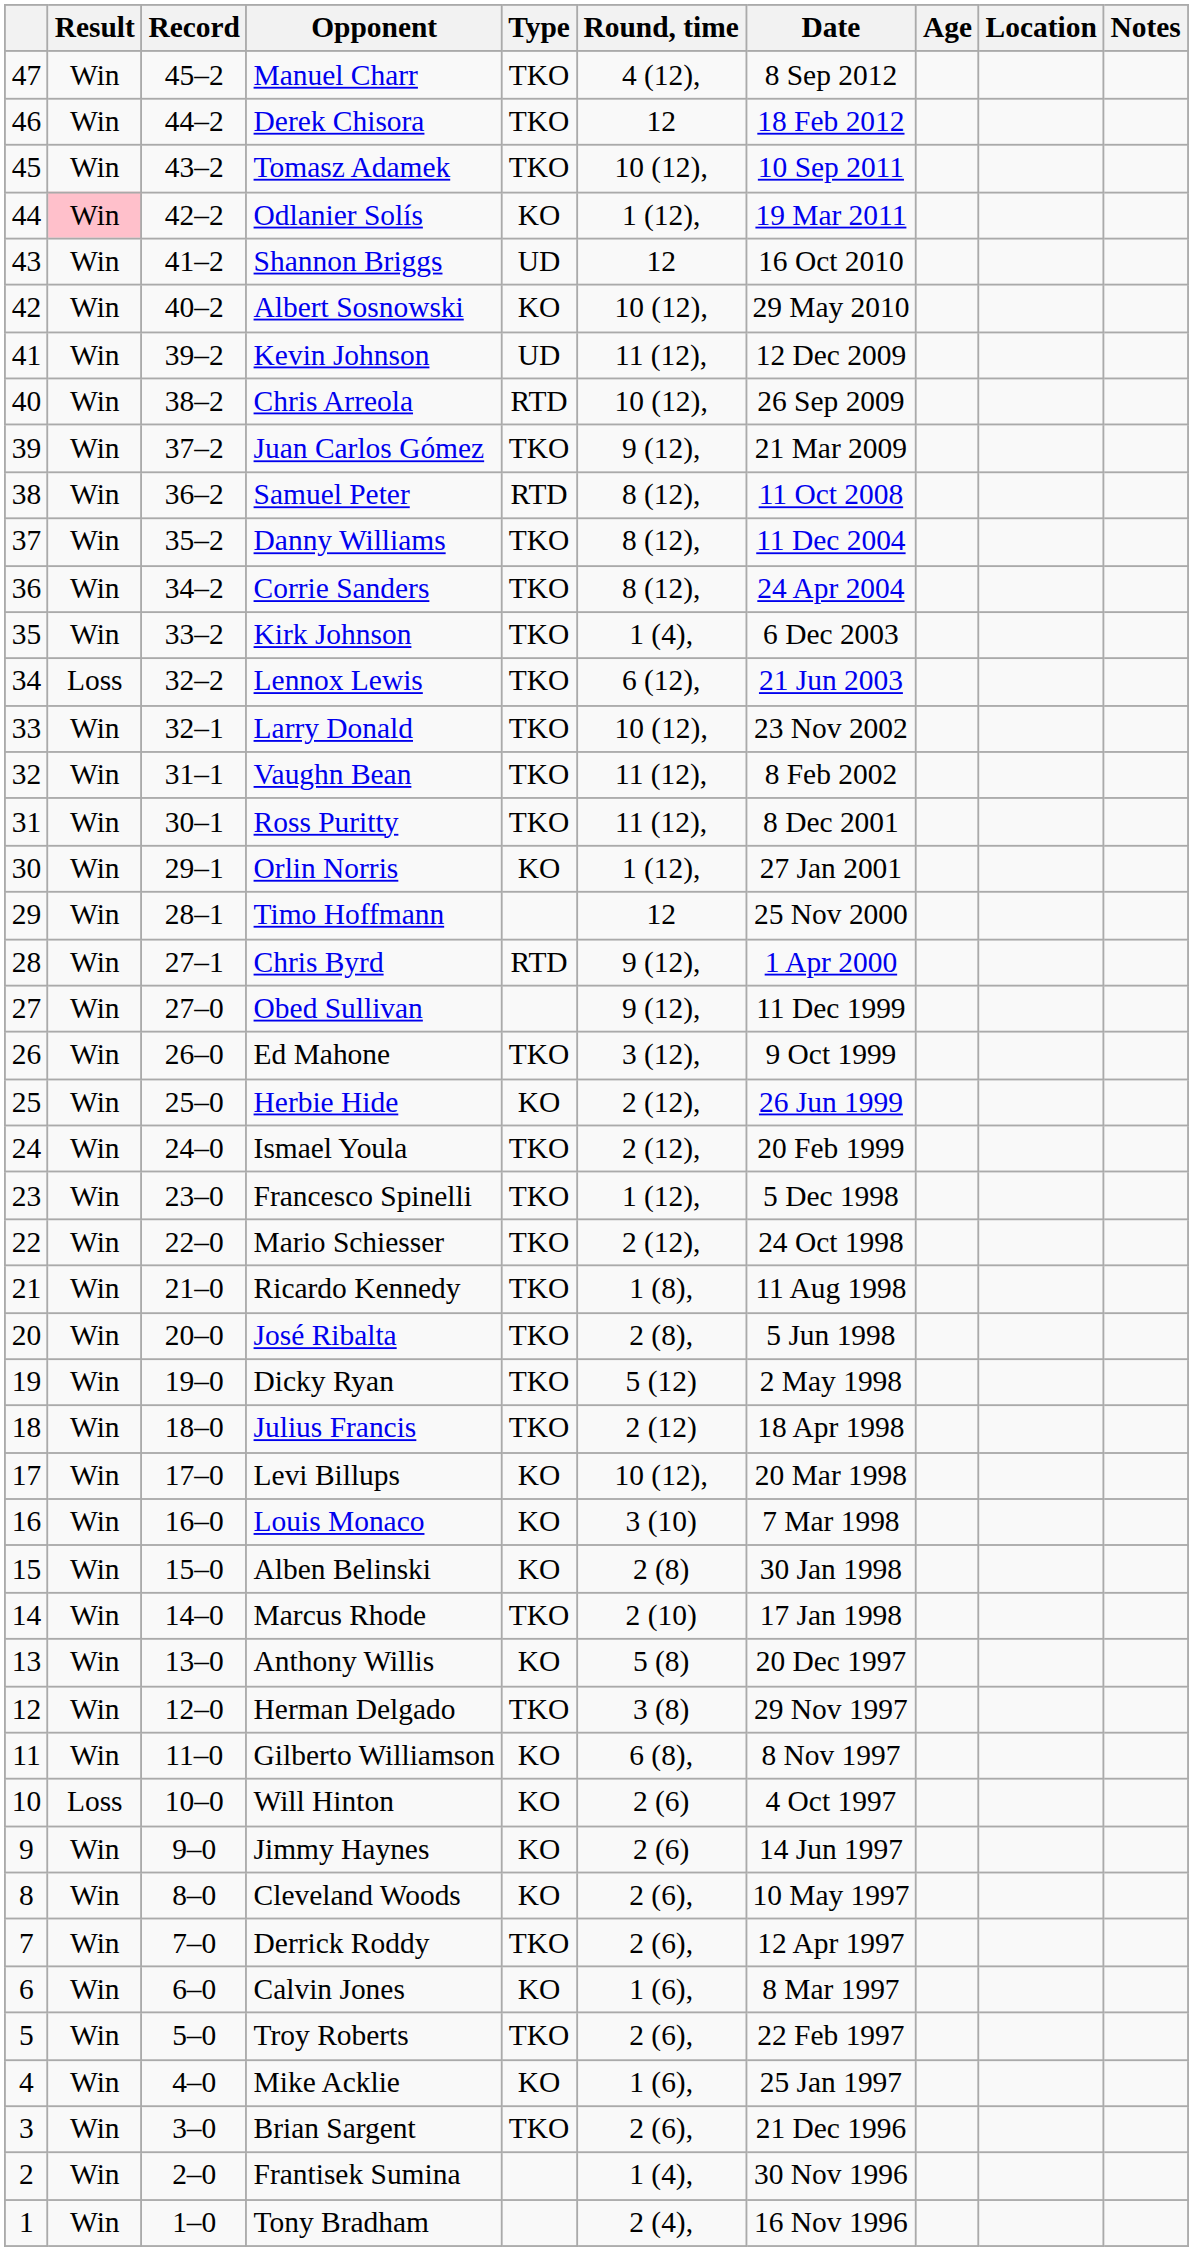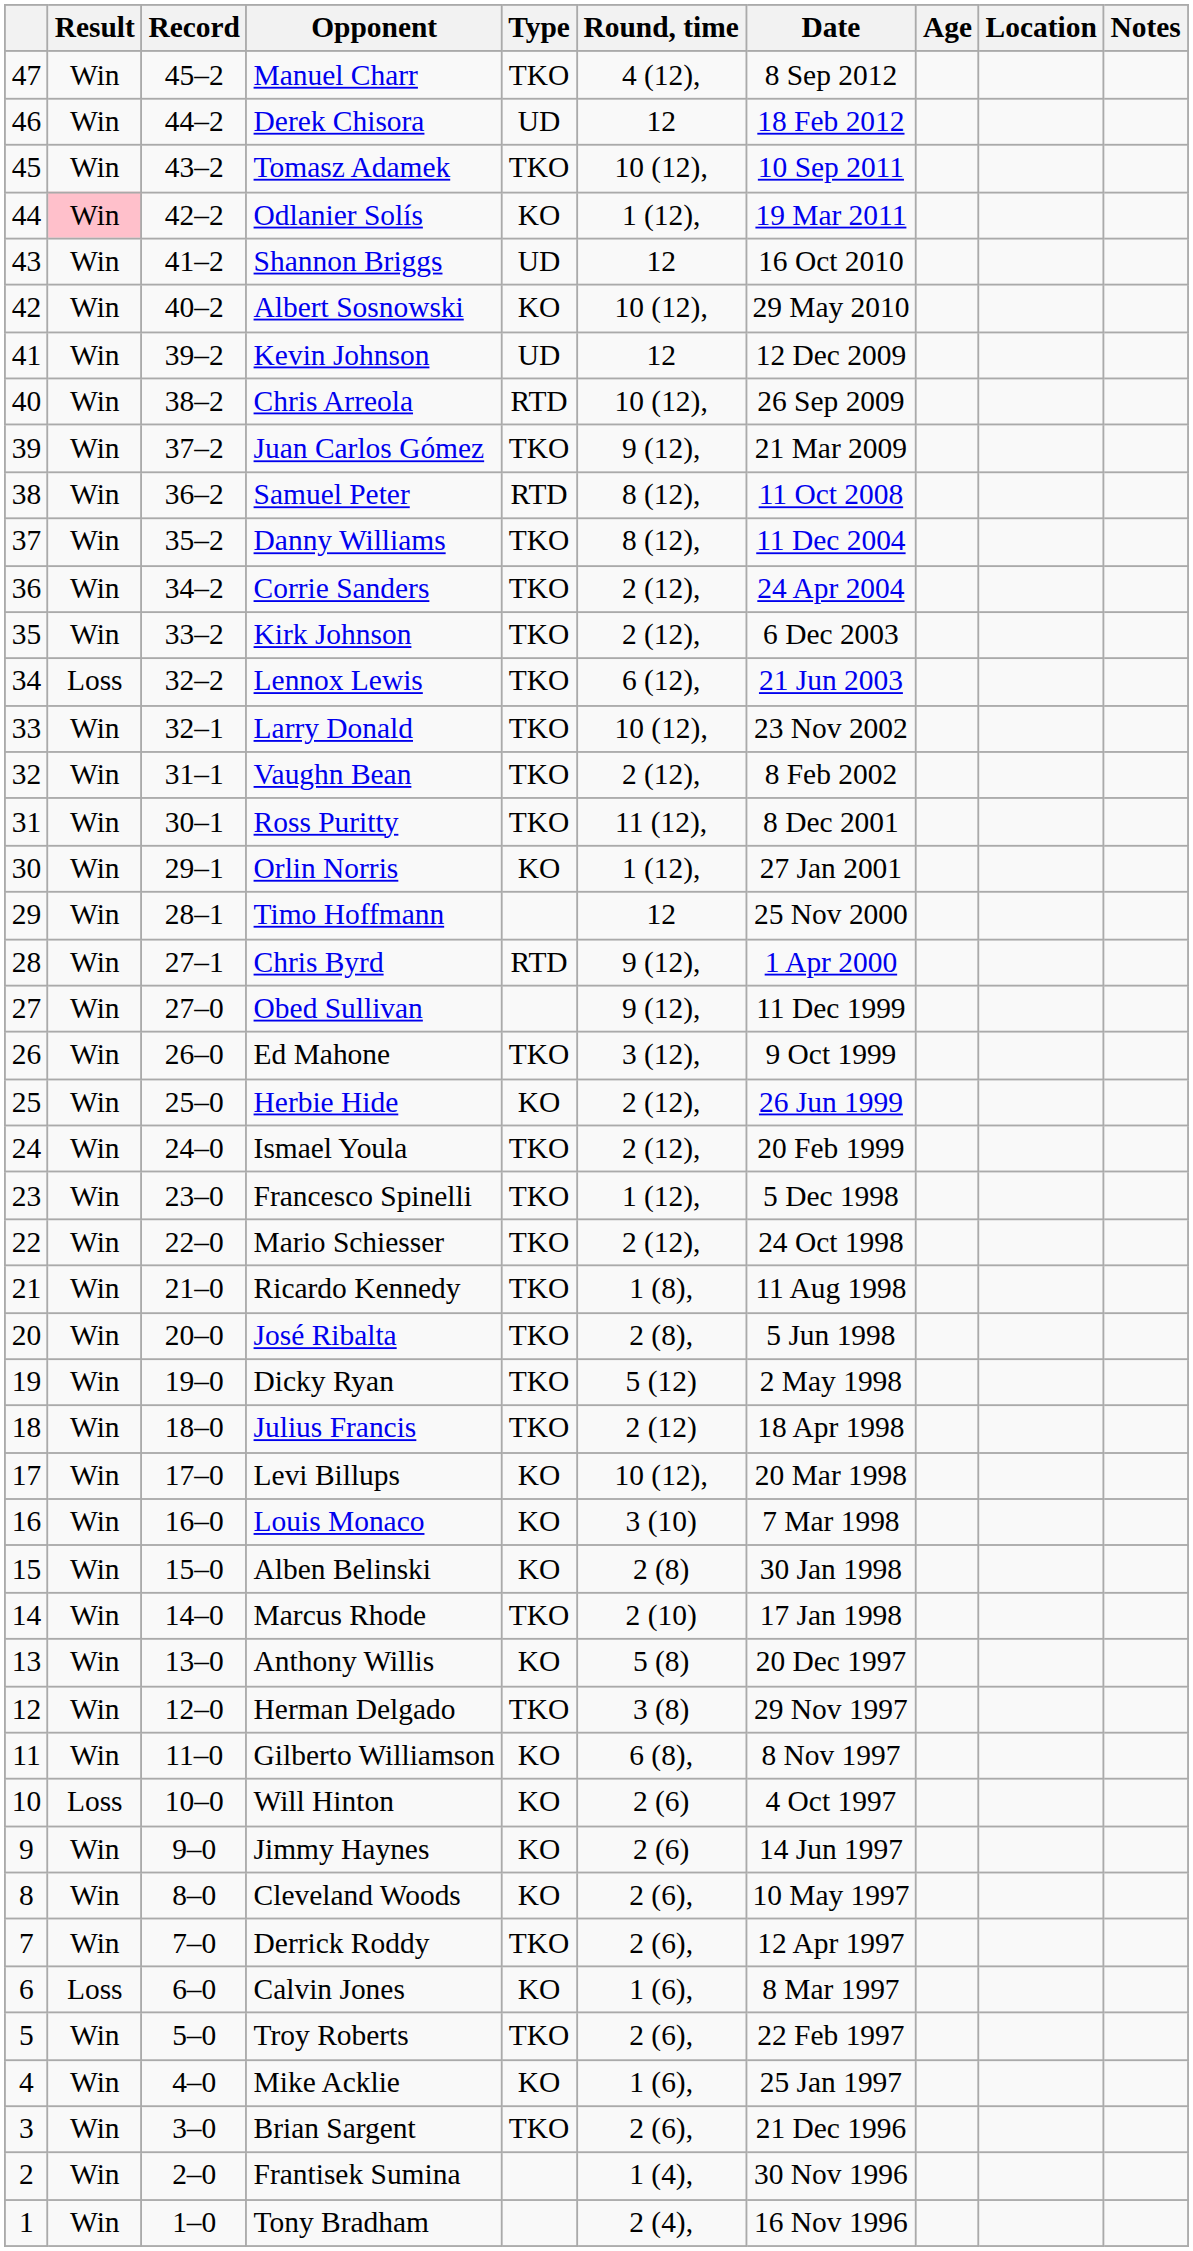 <table class="wikitable" style="text-align:center">
 <tr>
 <th></th>
 <th>Result</th>
 <th>Record</th>
 <th>Opponent</th>
 <th>Type</th>
 <th>Round, time</th>
 <th>Date</th>
 <th>Age</th>
 <th>Location</th>
 <th>Notes</th>
 </tr>
 <tr>
 <td>47</td>
 <td>Win</td>
 <td>45–2</td>
 <td style="text-align:left;"><a href='#'>Manuel Charr</a></td>
 <td>TKO</td>
 <td>4 (12), </td>
 <td>8 Sep 2012</td>
 <td style="text-align:left;"></td>
 <td style="text-align:left;"></td>
 <td style="text-align:left;"></td>
 </tr>
 <tr>
 <td>46</td>
 <td>Win</td>
 <td>44–2</td>
 <td style="text-align:left;"><a href='#'>Derek Chisora</a></td>
-<td>TKO</td>
+<td>UD</td>
 <td>12</td>
 <td><a href='#'>18 Feb 2012</a></td>
 <td style="text-align:left;"></td>
 <td style="text-align:left;"></td>
 <td style="text-align:left;"></td>
 </tr>
 <tr>
 <td>45</td>
 <td>Win</td>
 <td>43–2</td>
 <td style="text-align:left;"><a href='#'>Tomasz Adamek</a></td>
 <td>TKO</td>
 <td>10 (12), </td>
 <td><a href='#'>10 Sep 2011</a></td>
 <td style="text-align:left;"></td>
 <td style="text-align:left;"></td>
 <td style="text-align:left;"></td>
 </tr>
 <tr>
 <td>44</td>
 <td style="background: pink;">Win</td>
 <td>42–2</td>
 <td style="text-align:left;"><a href='#'>Odlanier Solís</a></td>
 <td>KO</td>
 <td>1 (12), </td>
 <td><a href='#'>19 Mar 2011</a></td>
 <td style="text-align:left;"></td>
 <td style="text-align:left;"></td>
 <td style="text-align:left;"></td>
 </tr>
 <tr>
 <td>43</td>
 <td>Win</td>
 <td>41–2</td>
 <td style="text-align:left;"><a href='#'>Shannon Briggs</a></td>
 <td>UD</td>
 <td>12</td>
 <td>16 Oct 2010</td>
 <td style="text-align:left;"></td>
 <td style="text-align:left;"></td>
 <td style="text-align:left;"></td>
 </tr>
 <tr>
 <td>42</td>
 <td>Win</td>
 <td>40–2</td>
 <td style="text-align:left;"><a href='#'>Albert Sosnowski</a></td>
 <td>KO</td>
 <td>10 (12), </td>
 <td>29 May 2010</td>
 <td style="text-align:left;"></td>
 <td style="text-align:left;"></td>
 <td style="text-align:left;"></td>
 </tr>
 <tr>
 <td>41</td>
 <td>Win</td>
 <td>39–2</td>
 <td style="text-align:left;"><a href='#'>Kevin Johnson</a></td>
 <td>UD</td>
-<td>11 (12), </td>
+<td>12</td>
 <td>12 Dec 2009</td>
 <td style="text-align:left;"></td>
 <td style="text-align:left;"></td>
 <td style="text-align:left;"></td>
 </tr>
 <tr>
 <td>40</td>
 <td>Win</td>
 <td>38–2</td>
 <td style="text-align:left;"><a href='#'>Chris Arreola</a></td>
 <td>RTD</td>
 <td>10 (12), </td>
 <td>26 Sep 2009</td>
 <td style="text-align:left;"></td>
 <td style="text-align:left;"></td>
 <td style="text-align:left;"></td>
 </tr>
 <tr>
 <td>39</td>
 <td>Win</td>
 <td>37–2</td>
 <td style="text-align:left;"><a href='#'>Juan Carlos Gómez</a></td>
 <td>TKO</td>
 <td>9 (12), </td>
 <td>21 Mar 2009</td>
 <td style="text-align:left;"></td>
 <td style="text-align:left;"></td>
 <td style="text-align:left;"></td>
 </tr>
 <tr>
 <td>38</td>
 <td>Win</td>
 <td>36–2</td>
 <td style="text-align:left;"><a href='#'>Samuel Peter</a></td>
 <td>RTD</td>
 <td>8 (12), </td>
 <td><a href='#'>11 Oct 2008</a></td>
 <td style="text-align:left;"></td>
 <td style="text-align:left;"></td>
 <td style="text-align:left;"></td>
 </tr>
 <tr>
 <td>37</td>
 <td>Win</td>
 <td>35–2</td>
 <td style="text-align:left;"><a href='#'>Danny Williams</a></td>
 <td>TKO</td>
 <td>8 (12), </td>
 <td><a href='#'>11 Dec 2004</a></td>
 <td style="text-align:left;"></td>
 <td style="text-align:left;"></td>
 <td style="text-align:left;"></td>
 </tr>
 <tr>
 <td>36</td>
 <td>Win</td>
 <td>34–2</td>
 <td style="text-align:left;"><a href='#'>Corrie Sanders</a></td>
 <td>TKO</td>
-<td>8 (12), </td>
+<td>2 (12), </td>
 <td><a href='#'>24 Apr 2004</a></td>
 <td style="text-align:left;"></td>
 <td style="text-align:left;"></td>
 <td style="text-align:left;"></td>
 </tr>
 <tr>
 <td>35</td>
 <td>Win</td>
 <td>33–2</td>
 <td style="text-align:left;"><a href='#'>Kirk Johnson</a></td>
 <td>TKO</td>
-<td>1 (4), </td>
+<td>2 (12), </td>
 <td>6 Dec 2003</td>
 <td style="text-align:left;"></td>
 <td style="text-align:left;"></td>
 <td></td>
 </tr>
 <tr>
 <td>34</td>
 <td>Loss</td>
 <td>32–2</td>
 <td style="text-align:left;"><a href='#'>Lennox Lewis</a></td>
 <td>TKO</td>
 <td>6 (12), </td>
 <td><a href='#'>21 Jun 2003</a></td>
 <td style="text-align:left;"></td>
 <td style="text-align:left;"></td>
 <td style="text-align:left;"></td>
 </tr>
 <tr>
 <td>33</td>
 <td>Win</td>
 <td>32–1</td>
 <td style="text-align:left;"><a href='#'>Larry Donald</a></td>
 <td>TKO</td>
 <td>10 (12), </td>
 <td>23 Nov 2002</td>
 <td style="text-align:left;"></td>
 <td style="text-align:left;"></td>
 <td style="text-align:left;"></td>
 </tr>
 <tr>
 <td>32</td>
 <td>Win</td>
 <td>31–1</td>
 <td style="text-align:left;"><a href='#'>Vaughn Bean</a></td>
 <td>TKO</td>
-<td>11 (12), </td>
+<td>2 (12), </td>
 <td>8 Feb 2002</td>
 <td style="text-align:left;"></td>
 <td style="text-align:left;"></td>
 <td style="text-align:left;"></td>
 </tr>
 <tr>
 <td>31</td>
 <td>Win</td>
 <td>30–1</td>
 <td style="text-align:left;"><a href='#'>Ross Puritty</a></td>
 <td>TKO</td>
 <td>11 (12), </td>
 <td>8 Dec 2001</td>
 <td style="text-align:left;"></td>
 <td style="text-align:left;"></td>
 <td style="text-align:left;"></td>
 </tr>
 <tr>
 <td>30</td>
 <td>Win</td>
 <td>29–1</td>
 <td style="text-align:left;"><a href='#'>Orlin Norris</a></td>
 <td>KO</td>
 <td>1 (12), </td>
 <td>27 Jan 2001</td>
 <td style="text-align:left;"></td>
 <td style="text-align:left;"></td>
 <td style="text-align:left;"></td>
 </tr>
 <tr>
 <td>29</td>
 <td>Win</td>
 <td>28–1</td>
 <td style="text-align:left;"><a href='#'>Timo Hoffmann</a></td>
 <td></td>
 <td>12</td>
 <td>25 Nov 2000</td>
 <td style="text-align:left;"></td>
 <td style="text-align:left;"></td>
 <td style="text-align:left;"></td>
 </tr>
 <tr>
 <td>28</td>
 <td>Win</td>
 <td>27–1</td>
 <td style="text-align:left;"><a href='#'>Chris Byrd</a></td>
 <td>RTD</td>
 <td>9 (12), </td>
 <td><a href='#'>1 Apr 2000</a></td>
 <td style="text-align:left;"></td>
 <td style="text-align:left;"></td>
 <td style="text-align:left;"></td>
 </tr>
 <tr>
 <td>27</td>
 <td>Win</td>
 <td>27–0</td>
 <td style="text-align:left;"><a href='#'>Obed Sullivan</a></td>
 <td></td>
 <td>9 (12), </td>
 <td>11 Dec 1999</td>
 <td style="text-align:left;"></td>
 <td style="text-align:left;"></td>
 <td style="text-align:left;"></td>
 </tr>
 <tr>
 <td>26</td>
 <td>Win</td>
 <td>26–0</td>
 <td style="text-align:left;">Ed Mahone</td>
 <td>TKO</td>
 <td>3 (12), </td>
 <td>9 Oct 1999</td>
 <td style="text-align:left;"></td>
 <td style="text-align:left;"></td>
 <td style="text-align:left;"></td>
 </tr>
 <tr>
 <td>25</td>
 <td>Win</td>
 <td>25–0</td>
 <td style="text-align:left;"><a href='#'>Herbie Hide</a></td>
 <td>KO</td>
 <td>2 (12), </td>
 <td><a href='#'>26 Jun 1999</a></td>
 <td style="text-align:left;"></td>
 <td style="text-align:left;"></td>
 <td style="text-align:left;"></td>
 </tr>
 <tr>
 <td>24</td>
 <td>Win</td>
 <td>24–0</td>
 <td style="text-align:left;">Ismael Youla</td>
 <td>TKO</td>
 <td>2 (12), </td>
 <td>20 Feb 1999</td>
 <td style="text-align:left;"></td>
 <td style="text-align:left;"></td>
 <td style="text-align:left;"></td>
 </tr>
 <tr>
 <td>23</td>
 <td>Win</td>
 <td>23–0</td>
 <td style="text-align:left;">Francesco Spinelli</td>
 <td>TKO</td>
 <td>1 (12), </td>
 <td>5 Dec 1998</td>
 <td style="text-align:left;"></td>
 <td style="text-align:left;"></td>
 <td style="text-align:left;"></td>
 </tr>
 <tr>
 <td>22</td>
 <td>Win</td>
 <td>22–0</td>
 <td style="text-align:left;">Mario Schiesser</td>
 <td>TKO</td>
 <td>2 (12), </td>
 <td>24 Oct 1998</td>
 <td style="text-align:left;"></td>
 <td style="text-align:left;"></td>
 <td style="text-align:left;"></td>
 </tr>
 <tr>
 <td>21</td>
 <td>Win</td>
 <td>21–0</td>
 <td style="text-align:left;">Ricardo Kennedy</td>
 <td>TKO</td>
 <td>1 (8), </td>
 <td>11 Aug 1998</td>
 <td style="text-align:left;"></td>
 <td style="text-align:left;"></td>
 <td></td>
 </tr>
 <tr>
 <td>20</td>
 <td>Win</td>
 <td>20–0</td>
 <td style="text-align:left;"><a href='#'>José Ribalta</a></td>
 <td>TKO</td>
 <td>2 (8), </td>
 <td>5 Jun 1998</td>
 <td style="text-align:left;"></td>
 <td style="text-align:left;"></td>
 <td></td>
 </tr>
 <tr>
 <td>19</td>
 <td>Win</td>
 <td>19–0</td>
 <td style="text-align:left;">Dicky Ryan</td>
 <td>TKO</td>
 <td>5 (12)</td>
 <td>2 May 1998</td>
 <td style="text-align:left;"></td>
 <td style="text-align:left;"></td>
 <td style="text-align:left;"></td>
 </tr>
 <tr>
 <td>18</td>
 <td>Win</td>
 <td>18–0</td>
 <td style="text-align:left;"><a href='#'>Julius Francis</a></td>
 <td>TKO</td>
 <td>2 (12)</td>
 <td>18 Apr 1998</td>
 <td style="text-align:left;"></td>
 <td style="text-align:left;"></td>
 <td></td>
 </tr>
 <tr>
 <td>17</td>
 <td>Win</td>
 <td>17–0</td>
 <td style="text-align:left;">Levi Billups</td>
 <td>KO</td>
 <td>10 (12), </td>
 <td>20 Mar 1998</td>
 <td style="text-align:left;"></td>
 <td style="text-align:left;"></td>
 <td></td>
 </tr>
 <tr>
 <td>16</td>
 <td>Win</td>
 <td>16–0</td>
 <td style="text-align:left;"><a href='#'>Louis Monaco</a></td>
 <td>KO</td>
 <td>3 (10)</td>
 <td>7 Mar 1998</td>
 <td style="text-align:left;"></td>
 <td style="text-align:left;"></td>
 <td></td>
 </tr>
 <tr>
 <td>15</td>
 <td>Win</td>
 <td>15–0</td>
 <td style="text-align:left;">Alben Belinski</td>
 <td>KO</td>
 <td>2 (8)</td>
 <td>30 Jan 1998</td>
 <td style="text-align:left;"></td>
 <td style="text-align:left;"></td>
 <td></td>
 </tr>
 <tr>
 <td>14</td>
 <td>Win</td>
 <td>14–0</td>
 <td style="text-align:left;">Marcus Rhode</td>
 <td>TKO</td>
 <td>2 (10)</td>
 <td>17 Jan 1998</td>
 <td style="text-align:left;"></td>
 <td style="text-align:left;"></td>
 <td></td>
 </tr>
 <tr>
 <td>13</td>
 <td>Win</td>
 <td>13–0</td>
 <td style="text-align:left;">Anthony Willis</td>
 <td>KO</td>
 <td>5 (8)</td>
 <td>20 Dec 1997</td>
 <td style="text-align:left;"></td>
 <td style="text-align:left;"></td>
 <td></td>
 </tr>
 <tr>
 <td>12</td>
 <td>Win</td>
 <td>12–0</td>
 <td style="text-align:left;">Herman Delgado</td>
 <td>TKO</td>
 <td>3 (8)</td>
 <td>29 Nov 1997</td>
 <td style="text-align:left;"></td>
 <td style="text-align:left;"></td>
 <td></td>
 </tr>
 <tr>
 <td>11</td>
 <td>Win</td>
 <td>11–0</td>
 <td style="text-align:left;">Gilberto Williamson</td>
 <td>KO</td>
 <td>6 (8), </td>
 <td>8 Nov 1997</td>
 <td style="text-align:left;"></td>
 <td style="text-align:left;"></td>
 <td></td>
 </tr>
 <tr>
 <td>10</td>
 <td>Loss</td>
 <td>10–0</td>
 <td style="text-align:left;">Will Hinton</td>
 <td>KO</td>
 <td>2 (6)</td>
 <td>4 Oct 1997</td>
 <td style="text-align:left;"></td>
 <td style="text-align:left;"></td>
 <td></td>
 </tr>
 <tr>
 <td>9</td>
 <td>Win</td>
 <td>9–0</td>
 <td style="text-align:left;">Jimmy Haynes</td>
 <td>KO</td>
 <td>2 (6)</td>
 <td>14 Jun 1997</td>
 <td style="text-align:left;"></td>
 <td style="text-align:left;"></td>
 <td></td>
 </tr>
 <tr>
 <td>8</td>
 <td>Win</td>
 <td>8–0</td>
 <td style="text-align:left;">Cleveland Woods</td>
 <td>KO</td>
 <td>2 (6), </td>
 <td>10 May 1997</td>
 <td style="text-align:left;"></td>
 <td style="text-align:left;"></td>
 <td></td>
 </tr>
 <tr>
 <td>7</td>
 <td>Win</td>
 <td>7–0</td>
 <td style="text-align:left;">Derrick Roddy</td>
 <td>TKO</td>
 <td>2 (6), </td>
 <td>12 Apr 1997</td>
 <td style="text-align:left;"></td>
 <td style="text-align:left;"></td>
 <td></td>
 </tr>
 <tr>
 <td>6</td>
-<td>Win</td>
+<td>Loss</td>
 <td>6–0</td>
 <td style="text-align:left;">Calvin Jones</td>
 <td>KO</td>
 <td>1 (6), </td>
 <td>8 Mar 1997</td>
 <td style="text-align:left;"></td>
 <td style="text-align:left;"></td>
 <td></td>
 </tr>
 <tr>
 <td>5</td>
 <td>Win</td>
 <td>5–0</td>
 <td style="text-align:left;">Troy Roberts</td>
 <td>TKO</td>
 <td>2 (6), </td>
 <td>22 Feb 1997</td>
 <td style="text-align:left;"></td>
 <td style="text-align:left;"></td>
 <td></td>
 </tr>
 <tr>
 <td>4</td>
 <td>Win</td>
 <td>4–0</td>
 <td style="text-align:left;">Mike Acklie</td>
 <td>KO</td>
 <td>1 (6), </td>
 <td>25 Jan 1997</td>
 <td style="text-align:left;"></td>
 <td style="text-align:left;"></td>
 <td></td>
 </tr>
 <tr>
 <td>3</td>
 <td>Win</td>
 <td>3–0</td>
 <td style="text-align:left;">Brian Sargent</td>
 <td>TKO</td>
 <td>2 (6), </td>
 <td>21 Dec 1996</td>
 <td style="text-align:left;"></td>
 <td style="text-align:left;"></td>
 <td></td>
 </tr>
 <tr>
 <td>2</td>
 <td>Win</td>
 <td>2–0</td>
 <td style="text-align:left;">Frantisek Sumina</td>
 <td></td>
 <td>1 (4), </td>
 <td>30 Nov 1996</td>
 <td style="text-align:left;"></td>
 <td style="text-align:left;"></td>
 <td></td>
 </tr>
 <tr>
 <td>1</td>
 <td>Win</td>
 <td>1–0</td>
 <td style="text-align:left;">Tony Bradham</td>
 <td></td>
 <td>2 (4), </td>
 <td>16 Nov 1996</td>
 <td style="text-align:left;"></td>
 <td style="text-align:left;"></td>
 <td></td>
 </tr>
 </table>
